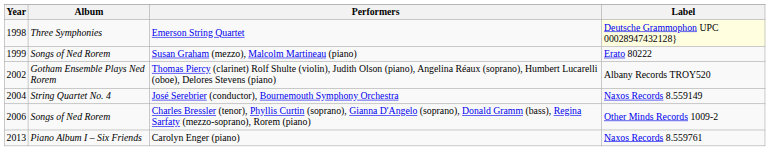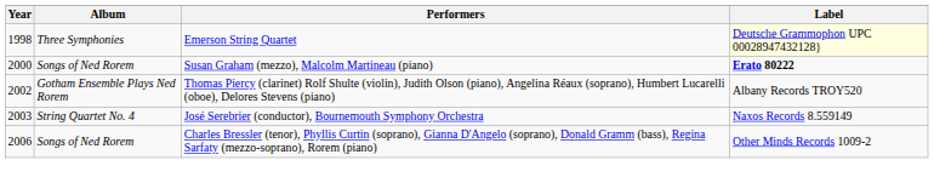 <table class = "wikitable sortable plainrowheaders">
 <tr>
 </tr>
 <tr>
 <th scope="col">Year</th>
 <th scope="col">Album</th>
 <th scope="col" class="unsortable">Performers</th>
 <th scope="col">Label</th>
 </tr>
 <tr>
 <td>1998</td>
 <td><em>Three Symphonies</em></td>
 <td><a href='#'>Emerson String Quartet</a></td>
 <td style="background: lightyellow;"><a href='#'>Deutsche Grammophon</a> UPC 00028947432128}</td>
 </tr>
 <tr>
-<td>1999</td>
+<td>2000</td>
 <td><em>Songs of Ned Rorem</em></td>
 <td><a href='#'>Susan Graham</a> (mezzo), <a href='#'>Malcolm Martineau</a> (piano)</td>
-<td><a href='#'>Erato</a> 80222</td>
+<td><strong><a href='#'>Erato</a> 80222</strong></td>
 </tr>
 <tr>
 <td>2002</td>
 <td><em>Gotham Ensemble Plays Ned Rorem</em></td>
 <td><a href='#'>Thomas Piercy</a> (clarinet) Rolf Shulte (violin), Judith Olson (piano), Angelina Réaux (soprano), Humbert Lucarelli (oboe), Delores Stevens (piano)</td>
 <td>Albany Records TROY520</td>
 </tr>
 <tr>
-<td>2004</td>
+<td>2003</td>
 <td><em>String Quartet No. 4</em></td>
 <td><a href='#'>José Serebrier</a> (conductor), <a href='#'>Bournemouth Symphony Orchestra</a></td>
 <td><a href='#'>Naxos Records</a> 8.559149</td>
 </tr>
 <tr>
 <td>2006</td>
 <td><em>Songs of Ned Rorem</em></td>
 <td><a href='#'>Charles Bressler</a> (tenor), <a href='#'>Phyllis Curtin</a> (soprano), <a href='#'>Gianna D'Angelo</a> (soprano), <a href='#'>Donald Gramm</a> (bass), <a href='#'>Regina Sarfaty</a> (mezzo-soprano), Rorem (piano)</td>
 <td><a href='#'>Other Minds Records</a> 1009-2</td>
 </tr>
-<tr>
-<td>2013</td>
-<td><em>Piano Album I – Six Friends</em></td>
-<td>Carolyn Enger (piano)</td>
-<td><a href='#'>Naxos Records</a> 8.559761</td>
-</tr>
 </table>
